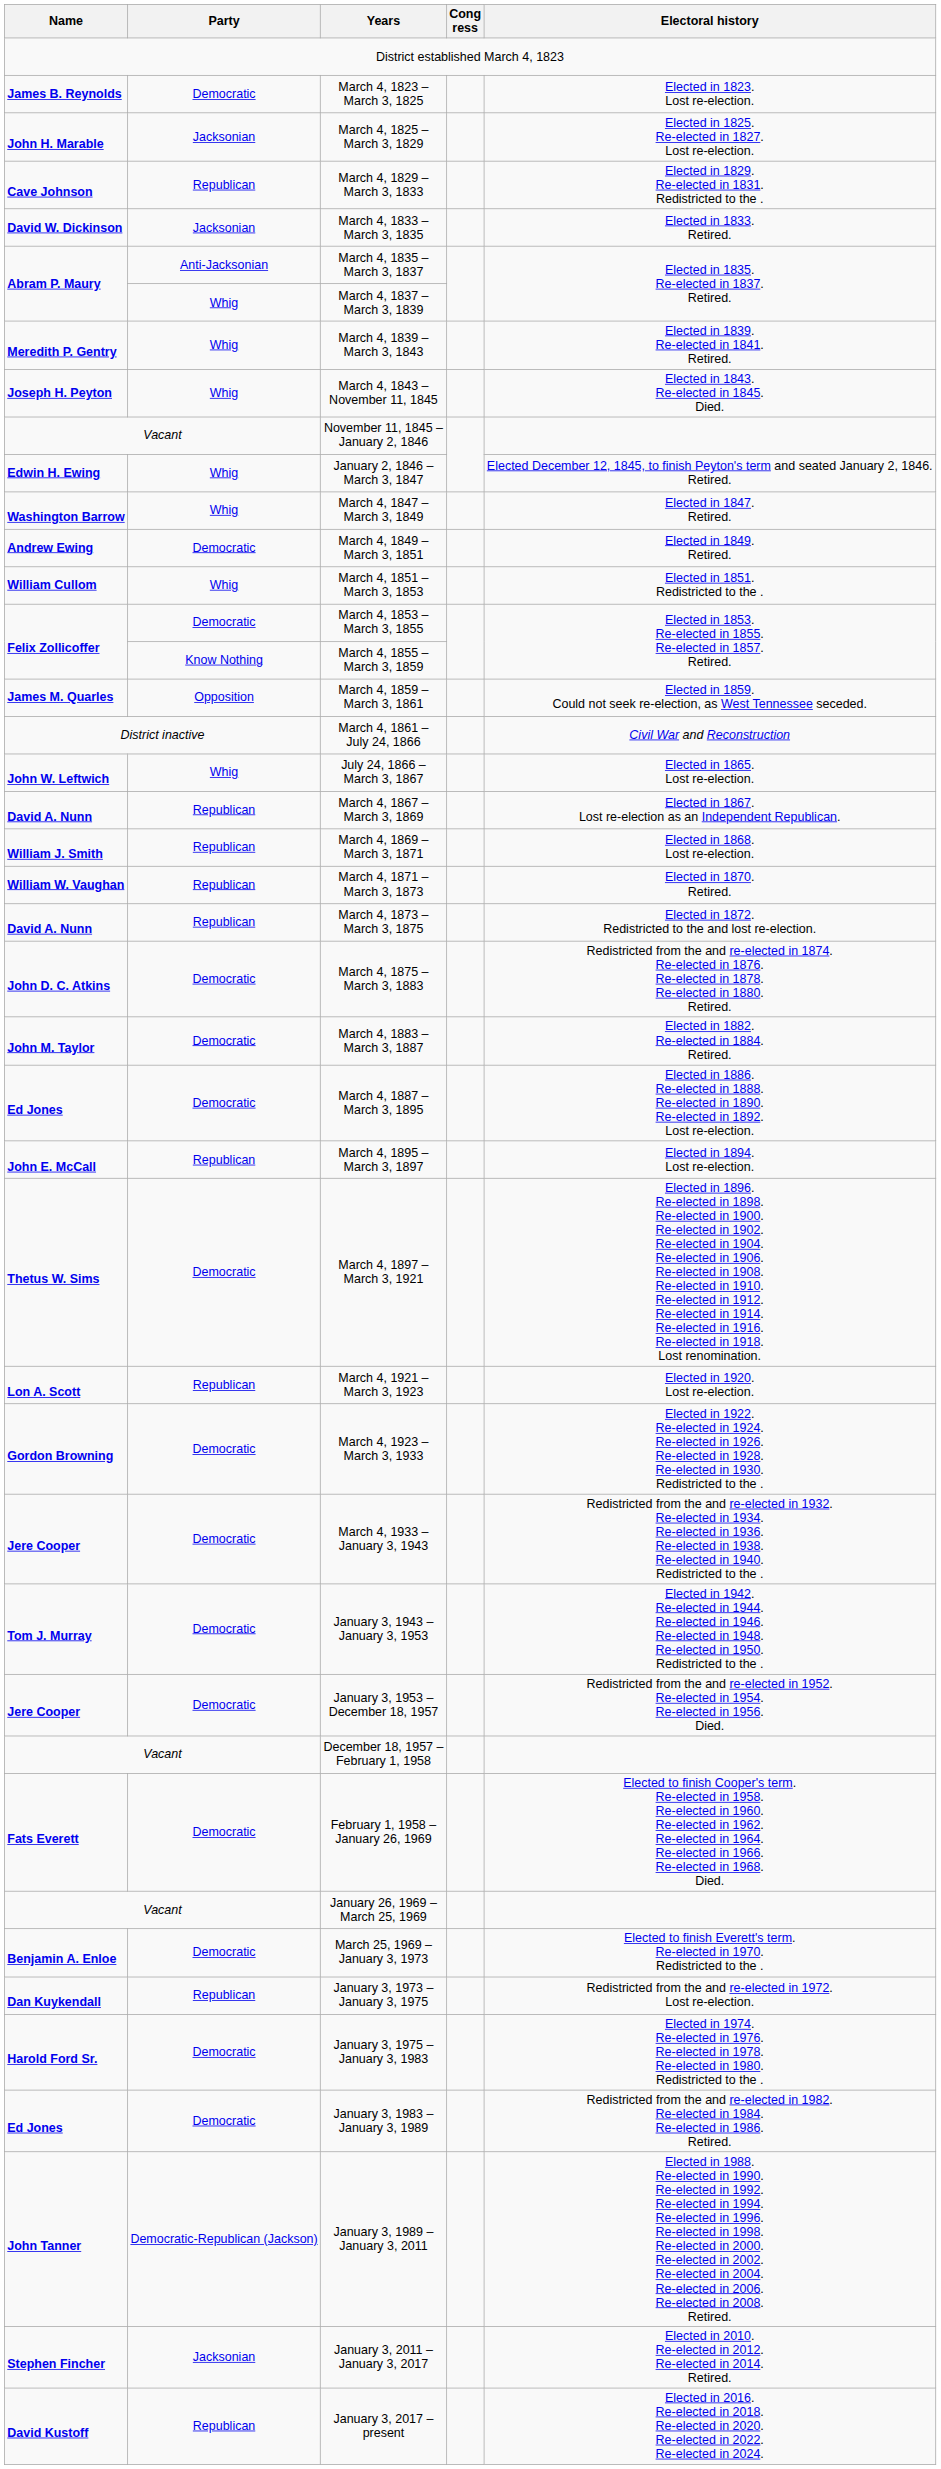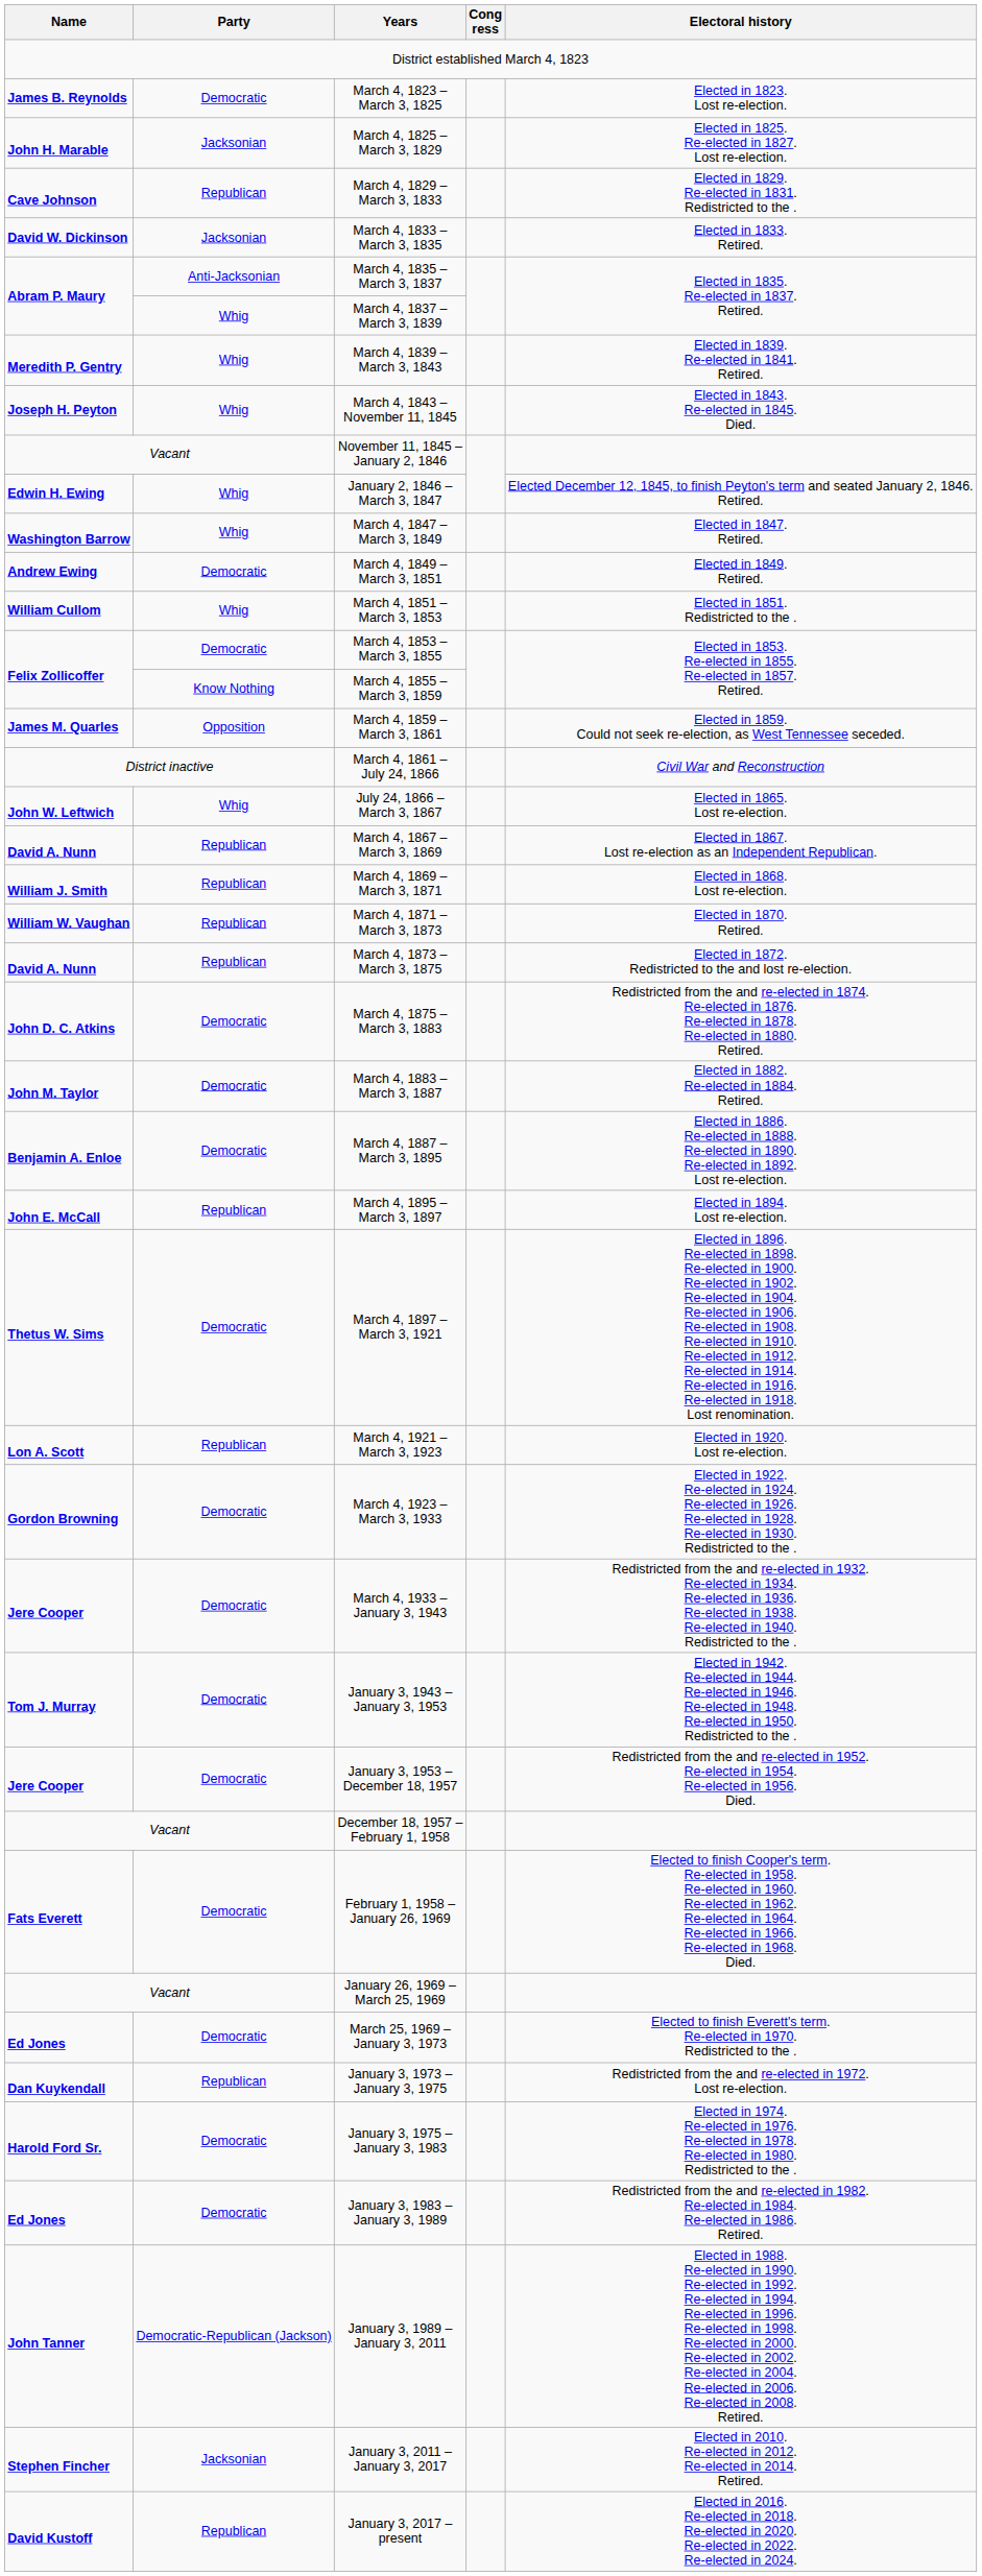 <table class=wikitable style="text-align:center">
 <tr>
 <th>Name</th>
 <th>Party</th>
 <th>Years</th>
 <th>Cong<br>ress</th>
 <th>Electoral history</th>
 </tr>
 <tr style="height:3em">
 <td colspan=6>District established March 4, 1823</td>
 </tr>
 <tr style="height:3em">
 <td align=left><strong><a href='#'>James B. Reynolds</a></strong><br></td>
 <td><a href='#'>Democratic</a></td>
 <td nowrap>March 4, 1823 –<br>March 3, 1825</td>
 <td></td>
 <td><a href='#'>Elected in 1823</a>.<br>Lost re-election.</td>
 </tr>
 <tr style="height:3em">
 <td align=left><br><strong><a href='#'>John H. Marable</a></strong><br></td>
 <td><a href='#'>Jacksonian</a></td>
 <td nowrap>March 4, 1825 –<br>March 3, 1829</td>
 <td></td>
 <td><a href='#'>Elected in 1825</a>.<br><a href='#'>Re-elected in 1827</a>.<br>Lost re-election.</td>
 </tr>
 <tr style="height:3em">
 <td align=left><br><strong><a href='#'>Cave Johnson</a></strong><br></td>
 <td><a href='#'>Republican</a></td>
 <td nowrap>March 4, 1829 –<br>March 3, 1833</td>
 <td></td>
 <td><a href='#'>Elected in 1829</a>.<br><a href='#'>Re-elected in 1831</a>.<br>Redistricted to the .</td>
 </tr>
 <tr style="height:3em">
 <td align=left><strong><a href='#'>David W. Dickinson</a></strong><br></td>
 <td><a href='#'>Jacksonian</a></td>
 <td nowrap>March 4, 1833 –<br>March 3, 1835</td>
 <td></td>
 <td><a href='#'>Elected in 1833</a>.<br>Retired.</td>
 </tr>
 <tr style="height:3em">
 <td rowspan=2 align=left><strong><a href='#'>Abram P. Maury</a></strong><br></td>
 <td><a href='#'>Anti-Jacksonian</a></td>
 <td nowrap>March 4, 1835 –<br>March 3, 1837</td>
 <td rowspan=2></td>
 <td rowspan=2><a href='#'>Elected in 1835</a>.<br><a href='#'>Re-elected in 1837</a>.<br>Retired.</td>
 </tr>
 <tr style="height:3em">
 <td><a href='#'>Whig</a></td>
 <td nowrap>March 4, 1837 –<br>March 3, 1839</td>
 </tr>
 <tr style="height:3em">
 <td align=left><br><strong><a href='#'>Meredith P. Gentry</a></strong><br></td>
 <td><a href='#'>Whig</a></td>
 <td nowrap>March 4, 1839 –<br>March 3, 1843</td>
 <td></td>
 <td><a href='#'>Elected in 1839</a>.<br><a href='#'>Re-elected in 1841</a>.<br>Retired.</td>
 </tr>
 <tr style="height:3em">
 <td align=left><strong><a href='#'>Joseph H. Peyton</a></strong><br></td>
 <td><a href='#'>Whig</a></td>
 <td nowrap>March 4, 1843 –<br>November 11, 1845</td>
 <td></td>
 <td><a href='#'>Elected in 1843</a>.<br><a href='#'>Re-elected in 1845</a>.<br>Died.</td>
 </tr>
 <tr style="height:3em">
 <td colspan=2><em>Vacant</em></td>
 <td nowrap>November 11, 1845 –<br>January 2, 1846</td>
 <td rowspan=2></td>
 <td></td>
 </tr>
 <tr style="height:3em">
 <td align=left><strong><a href='#'>Edwin H. Ewing</a></strong><br></td>
 <td><a href='#'>Whig</a></td>
 <td nowrap>January 2, 1846 –<br>March 3, 1847</td>
 <td><a href='#'>Elected December 12, 1845, to finish Peyton's term</a> and seated January 2, 1846.<br>Retired.</td>
 </tr>
 <tr style="height:3em">
 <td align=left><br><strong><a href='#'>Washington Barrow</a></strong><br></td>
 <td><a href='#'>Whig</a></td>
 <td nowrap>March 4, 1847 –<br>March 3, 1849</td>
 <td></td>
 <td><a href='#'>Elected in 1847</a>.<br>Retired.</td>
 </tr>
 <tr style="height:3em">
 <td align=left><strong><a href='#'>Andrew Ewing</a></strong><br></td>
 <td><a href='#'>Democratic</a></td>
 <td nowrap>March 4, 1849 –<br>March 3, 1851</td>
 <td></td>
 <td><a href='#'>Elected in 1849</a>.<br>Retired.</td>
 </tr>
 <tr style="height:3em">
 <td align=left><strong><a href='#'>William Cullom</a></strong><br></td>
 <td><a href='#'>Whig</a></td>
 <td nowrap>March 4, 1851 –<br>March 3, 1853</td>
 <td></td>
 <td><a href='#'>Elected in 1851</a>.<br>Redistricted to the .</td>
 </tr>
 <tr style="height:3em">
 <td rowspan=2 align=left><br><strong><a href='#'>Felix Zollicoffer</a></strong><br></td>
 <td><a href='#'>Democratic</a></td>
 <td nowrap>March 4, 1853 –<br>March 3, 1855</td>
 <td rowspan=2></td>
 <td rowspan=2><a href='#'>Elected in 1853</a>.<br><a href='#'>Re-elected in 1855</a>.<br><a href='#'>Re-elected in 1857</a>.<br>Retired.</td>
 </tr>
 <tr style="height:3em">
 <td><a href='#'>Know Nothing</a></td>
 <td nowrap>March 4, 1855 –<br>March 3, 1859</td>
 </tr>
 <tr style="height:3em">
 <td align=left><strong><a href='#'>James M. Quarles</a></strong><br></td>
 <td><a href='#'>Opposition</a></td>
 <td nowrap>March 4, 1859 –<br>March 3, 1861</td>
 <td></td>
 <td><a href='#'>Elected in 1859</a>.<br>Could not seek re-election, as <a href='#'>West Tennessee</a> seceded.</td>
 </tr>
 <tr style="height:3em">
 <td colspan=2><em>District inactive</em></td>
 <td nowrap>March 4, 1861 –<br>July 24, 1866</td>
 <td></td>
 <td colspan=2><em><a href='#'>Civil War</a> and <a href='#'>Reconstruction</a></em></td>
 </tr>
 <tr style="height:3em">
 <td align=left><br><strong><a href='#'>John W. Leftwich</a></strong><br></td>
 <td><a href='#'>Whig</a></td>
 <td nowrap>July 24, 1866 –<br>March 3, 1867</td>
 <td></td>
 <td><a href='#'>Elected in 1865</a>.<br>Lost re-election.</td>
 </tr>
 <tr style="height:3em">
 <td align=left><br><strong><a href='#'>David A. Nunn</a></strong><br></td>
 <td><a href='#'>Republican</a></td>
 <td nowrap>March 4, 1867 –<br>March 3, 1869</td>
 <td></td>
 <td><a href='#'>Elected in 1867</a>.<br>Lost re-election as an <a href='#'>Independent Republican</a>.</td>
 </tr>
 <tr style="height:3em">
 <td align=left><br><strong><a href='#'>William J. Smith</a></strong><br></td>
 <td><a href='#'>Republican</a></td>
 <td nowrap>March 4, 1869 –<br>March 3, 1871</td>
 <td></td>
 <td><a href='#'>Elected in 1868</a>.<br>Lost re-election.</td>
 </tr>
 <tr style="height:3em">
 <td align=left><strong><a href='#'>William W. Vaughan</a></strong><br></td>
 <td><a href='#'>Republican</a></td>
 <td nowrap>March 4, 1871 –<br>March 3, 1873</td>
 <td></td>
 <td><a href='#'>Elected in 1870</a>.<br>Retired.</td>
 </tr>
 <tr style="height:3em">
 <td align=left><br><strong><a href='#'>David A. Nunn</a></strong><br></td>
 <td><a href='#'>Republican</a></td>
 <td nowrap>March 4, 1873 –<br>March 3, 1875</td>
 <td></td>
 <td><a href='#'>Elected in 1872</a>.<br>Redistricted to the  and lost re-election.</td>
 </tr>
 <tr style="height:3em">
 <td align=left><br><strong><a href='#'>John D. C. Atkins</a></strong><br></td>
 <td><a href='#'>Democratic</a></td>
 <td nowrap>March 4, 1875 –<br>March 3, 1883</td>
 <td></td>
 <td>Redistricted from the  and <a href='#'>re-elected in 1874</a>.<br><a href='#'>Re-elected in 1876</a>.<br><a href='#'>Re-elected in 1878</a>.<br><a href='#'>Re-elected in 1880</a>.<br>Retired.</td>
 </tr>
 <tr style="height:3em">
 <td align=left><br><strong><a href='#'>John M. Taylor</a></strong><br></td>
 <td><a href='#'>Democratic</a></td>
 <td nowrap>March 4, 1883 –<br>March 3, 1887</td>
 <td></td>
 <td><a href='#'>Elected in 1882</a>.<br><a href='#'>Re-elected in 1884</a>.<br>Retired.</td>
 </tr>
 <tr style="height:3em">
-<td align=left><br><strong><a href='#'>Ed Jones</a></strong><br></td>
+<td align=left><br><strong><a href='#'>Benjamin A. Enloe</a></strong><br></td>
 <td><a href='#'>Democratic</a></td>
 <td nowrap>March 4, 1887 –<br>March 3, 1895</td>
 <td></td>
 <td><a href='#'>Elected in 1886</a>.<br><a href='#'>Re-elected in 1888</a>.<br><a href='#'>Re-elected in 1890</a>.<br><a href='#'>Re-elected in 1892</a>.<br>Lost re-election.</td>
 </tr>
 <tr style="height:3em">
 <td align=left><br><strong><a href='#'>John E. McCall</a></strong><br></td>
 <td><a href='#'>Republican</a></td>
 <td nowrap>March 4, 1895 –<br>March 3, 1897</td>
 <td></td>
 <td><a href='#'>Elected in 1894</a>.<br>Lost re-election.</td>
 </tr>
 <tr style="height:3em">
 <td align=left><br><strong><a href='#'>Thetus W. Sims</a></strong><br></td>
 <td><a href='#'>Democratic</a></td>
 <td nowrap>March 4, 1897 –<br>March 3, 1921</td>
 <td></td>
 <td><a href='#'>Elected in 1896</a>.<br><a href='#'>Re-elected in 1898</a>.<br><a href='#'>Re-elected in 1900</a>.<br><a href='#'>Re-elected in 1902</a>.<br><a href='#'>Re-elected in 1904</a>.<br><a href='#'>Re-elected in 1906</a>.<br><a href='#'>Re-elected in 1908</a>.<br><a href='#'>Re-elected in 1910</a>.<br><a href='#'>Re-elected in 1912</a>.<br><a href='#'>Re-elected in 1914</a>.<br><a href='#'>Re-elected in 1916</a>.<br><a href='#'>Re-elected in 1918</a>.<br>Lost renomination.</td>
 </tr>
 <tr style="height:3em">
 <td align=left><br><strong><a href='#'>Lon A. Scott</a></strong><br></td>
 <td><a href='#'>Republican</a></td>
 <td nowrap>March 4, 1921 –<br>March 3, 1923</td>
 <td></td>
 <td><a href='#'>Elected in 1920</a>.<br>Lost re-election.</td>
 </tr>
 <tr style="height:3em">
 <td align=left><br><strong><a href='#'>Gordon Browning</a></strong><br></td>
 <td><a href='#'>Democratic</a></td>
 <td nowrap>March 4, 1923 –<br>March 3, 1933</td>
 <td></td>
 <td><a href='#'>Elected in 1922</a>.<br><a href='#'>Re-elected in 1924</a>.<br><a href='#'>Re-elected in 1926</a>.<br><a href='#'>Re-elected in 1928</a>.<br><a href='#'>Re-elected in 1930</a>.<br>Redistricted to the .</td>
 </tr>
 <tr style="height:3em">
 <td align=left><br><strong><a href='#'>Jere Cooper</a></strong><br></td>
 <td><a href='#'>Democratic</a></td>
 <td nowrap>March 4, 1933 –<br>January 3, 1943</td>
 <td></td>
 <td>Redistricted from the  and <a href='#'>re-elected in 1932</a>.<br><a href='#'>Re-elected in 1934</a>.<br><a href='#'>Re-elected in 1936</a>.<br><a href='#'>Re-elected in 1938</a>.<br><a href='#'>Re-elected in 1940</a>.<br>Redistricted to the .</td>
 </tr>
 <tr style="height:3em">
 <td align=left><br><strong><a href='#'>Tom J. Murray</a></strong><br></td>
 <td><a href='#'>Democratic</a></td>
 <td nowrap>January 3, 1943 –<br>January 3, 1953</td>
 <td></td>
 <td><a href='#'>Elected in 1942</a>.<br><a href='#'>Re-elected in 1944</a>.<br><a href='#'>Re-elected in 1946</a>.<br><a href='#'>Re-elected in 1948</a>.<br><a href='#'>Re-elected in 1950</a>.<br>Redistricted to the .</td>
 </tr>
 <tr style="height:3em">
 <td align=left><br><strong><a href='#'>Jere Cooper</a></strong><br></td>
 <td><a href='#'>Democratic</a></td>
 <td nowrap>January 3, 1953 –<br>December 18, 1957</td>
 <td></td>
 <td>Redistricted from the  and <a href='#'>re-elected in 1952</a>.<br><a href='#'>Re-elected in 1954</a>.<br><a href='#'>Re-elected in 1956</a>.<br>Died.</td>
 </tr>
 <tr style="height:3em">
 <td colspan=2><em>Vacant</em></td>
 <td nowrap>December 18, 1957 –<br>February 1, 1958</td>
 <td></td>
 <td></td>
 </tr>
 <tr style="height:3em">
 <td align=left><br><strong><a href='#'>Fats Everett</a></strong><br></td>
 <td><a href='#'>Democratic</a></td>
 <td nowrap>February 1, 1958 –<br>January 26, 1969</td>
 <td></td>
 <td><a href='#'>Elected to finish Cooper's term</a>.<br><a href='#'>Re-elected in 1958</a>.<br><a href='#'>Re-elected in 1960</a>.<br><a href='#'>Re-elected in 1962</a>.<br><a href='#'>Re-elected in 1964</a>.<br><a href='#'>Re-elected in 1966</a>.<br><a href='#'>Re-elected in 1968</a>.<br>Died.</td>
 </tr>
 <tr style="height:3em">
 <td colspan=2><em>Vacant</em></td>
 <td nowrap>January 26, 1969 –<br>March 25, 1969</td>
 <td></td>
 <td></td>
 </tr>
 <tr style="height:3em">
-<td align=left><br><strong><a href='#'>Benjamin A. Enloe</a></strong><br></td>
+<td align=left><br><strong><a href='#'>Ed Jones</a></strong><br></td>
 <td><a href='#'>Democratic</a></td>
 <td nowrap>March 25, 1969 –<br>January 3, 1973</td>
 <td></td>
 <td><a href='#'>Elected to finish Everett's term</a>.<br><a href='#'>Re-elected in 1970</a>.<br>Redistricted to the .</td>
 </tr>
 <tr style="height:3em">
 <td align=left><br><strong><a href='#'>Dan Kuykendall</a></strong><br></td>
 <td><a href='#'>Republican</a></td>
 <td nowrap>January 3, 1973 –<br>January 3, 1975</td>
 <td></td>
 <td>Redistricted from the  and <a href='#'>re-elected in 1972</a>.<br>Lost re-election.</td>
 </tr>
 <tr style="height:3em">
 <td align=left><br><strong><a href='#'>Harold Ford Sr.</a></strong><br></td>
 <td><a href='#'>Democratic</a></td>
 <td nowrap>January 3, 1975 –<br>January 3, 1983</td>
 <td></td>
 <td><a href='#'>Elected in 1974</a>.<br><a href='#'>Re-elected in 1976</a>.<br><a href='#'>Re-elected in 1978</a>.<br><a href='#'>Re-elected in 1980</a>.<br>Redistricted to the .</td>
 </tr>
 <tr style="height:3em">
 <td align=left><br><strong><a href='#'>Ed Jones</a></strong><br></td>
 <td><a href='#'>Democratic</a></td>
 <td nowrap>January 3, 1983 –<br>January 3, 1989</td>
 <td></td>
 <td>Redistricted from the  and <a href='#'>re-elected in 1982</a>.<br><a href='#'>Re-elected in 1984</a>.<br><a href='#'>Re-elected in 1986</a>.<br>Retired.</td>
 </tr>
 <tr style="height:3em">
 <td align=left><br><strong><a href='#'>John Tanner</a></strong><br></td>
 <td><a href='#'>Democratic-Republican (Jackson)</a></td>
 <td nowrap>January 3, 1989 –<br>January 3, 2011</td>
 <td></td>
 <td><a href='#'>Elected in 1988</a>.<br><a href='#'>Re-elected in 1990</a>.<br><a href='#'>Re-elected in 1992</a>.<br><a href='#'>Re-elected in 1994</a>.<br><a href='#'>Re-elected in 1996</a>.<br><a href='#'>Re-elected in 1998</a>.<br><a href='#'>Re-elected in 2000</a>.<br><a href='#'>Re-elected in 2002</a>.<br><a href='#'>Re-elected in 2004</a>.<br><a href='#'>Re-elected in 2006</a>.<br><a href='#'>Re-elected in 2008</a>.<br>Retired.</td>
 </tr>
 <tr style="height:3em">
 <td align=left><br><strong><a href='#'>Stephen Fincher</a></strong><br></td>
 <td><a href='#'>Jacksonian</a></td>
 <td nowrap>January 3, 2011 –<br>January 3, 2017</td>
 <td></td>
 <td><a href='#'>Elected in 2010</a>.<br><a href='#'>Re-elected in 2012</a>.<br><a href='#'>Re-elected in 2014</a>.<br>Retired.</td>
 </tr>
 <tr style="height:3em">
 <td align=left><br><strong><a href='#'>David Kustoff</a></strong><br></td>
 <td><a href='#'>Republican</a></td>
 <td nowrap>January 3, 2017 –<br>present</td>
 <td></td>
 <td><a href='#'>Elected in 2016</a>.<br><a href='#'>Re-elected in 2018</a>.<br><a href='#'>Re-elected in 2020</a>.<br><a href='#'>Re-elected in 2022</a>.<br><a href='#'>Re-elected in 2024</a>.</td>
 </tr>
 </table>
